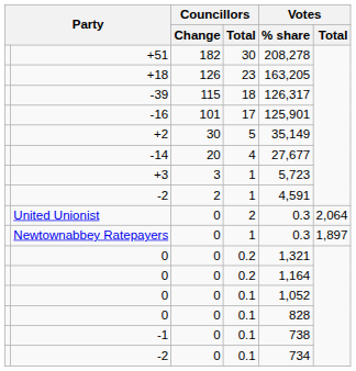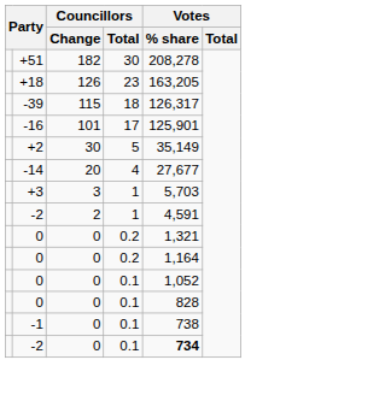 <table class="wikitable">
 <tr>
 <th colspan="2" rowspan="2">Party</th>
 <th colspan="2">Councillors</th>
 <th colspan="2">Votes</th>
 </tr>
 <tr>
 <th style="text-align: right;" valign="top">Change</th>
 <th style="text-align: right;" valign="top">Total</th>
 <th style="text-align: right;" valign="top">% share</th>
 <th style="text-align: right;" valign="top">Total</th>
 </tr>
 <tr>
 <td></td>
 <td align="right">+51</td>
 <td align="right">182</td>
 <td align="right">30</td>
 <td align="right">208,278</td>
 </tr>
 <tr>
 <td></td>
 <td align="right">+18</td>
 <td align="right">126</td>
 <td align="right">23</td>
 <td align="right">163,205</td>
 </tr>
 <tr>
 <td></td>
 <td align="right">-39</td>
 <td align="right">115</td>
 <td align="right">18</td>
 <td align="right">126,317</td>
 </tr>
 <tr>
 <td></td>
 <td align="right">-16</td>
 <td align="right">101</td>
 <td align="right">17</td>
 <td align="right">125,901</td>
 </tr>
 <tr>
 <td></td>
 <td align="right">+2</td>
 <td align="right">30</td>
 <td align="right">5</td>
 <td align="right">35,149</td>
 </tr>
 <tr>
 <td></td>
 <td align="right">-14</td>
 <td align="right">20</td>
 <td align="right">4</td>
 <td align="right">27,677</td>
 </tr>
 <tr>
 <td></td>
 <td align="right">+3</td>
 <td align="right">3</td>
 <td align="right">1</td>
-<td align="right">5,723</td>
+<td align="right">5,703</td>
 </tr>
 <tr>
 <td></td>
 <td align="right">-2</td>
 <td align="right">2</td>
 <td align="right">1</td>
 <td align="right">4,591</td>
-</tr>
-<tr>
-<td></td>
-<td><a href='#'>United Unionist</a></td>
-<td align="right">0</td>
-<td align="right">2</td>
-<td align="right">0.3</td>
-<td align="right">2,064</td>
-</tr>
-<tr>
-<td></td>
-<td><a href='#'>Newtownabbey Ratepayers</a></td>
-<td align="right">0</td>
-<td align="right">1</td>
-<td align="right">0.3</td>
-<td align="right">1,897</td>
 </tr>
 <tr>
 <td></td>
 <td align="right">0</td>
 <td align="right">0</td>
 <td align="right">0.2</td>
 <td align="right">1,321</td>
 </tr>
 <tr>
 <td></td>
 <td align="right">0</td>
 <td align="right">0</td>
 <td align="right">0.2</td>
 <td align="right">1,164</td>
 </tr>
 <tr>
 <td></td>
 <td align="right">0</td>
 <td align="right">0</td>
 <td align="right">0.1</td>
 <td align="right">1,052</td>
 </tr>
 <tr>
 <td></td>
 <td align="right">0</td>
 <td align="right">0</td>
 <td align="right">0.1</td>
 <td align="right">828</td>
 </tr>
 <tr>
 <td></td>
 <td align="right">-1</td>
 <td align="right">0</td>
 <td align="right">0.1</td>
 <td align="right">738</td>
 </tr>
 <tr>
 <td></td>
 <td align="right">-2</td>
 <td align="right">0</td>
 <td align="right">0.1</td>
-<td align="right">734</td>
+<td align="right"><strong>734</strong></td>
 </tr>
 </table>
